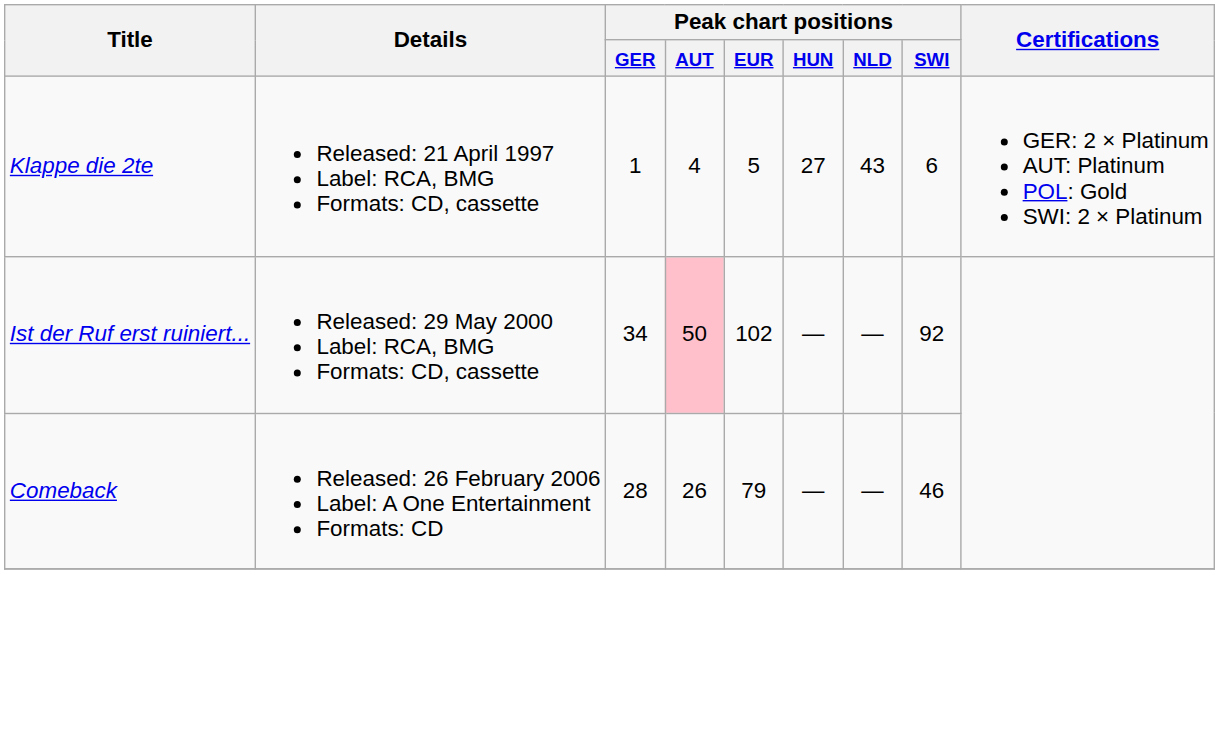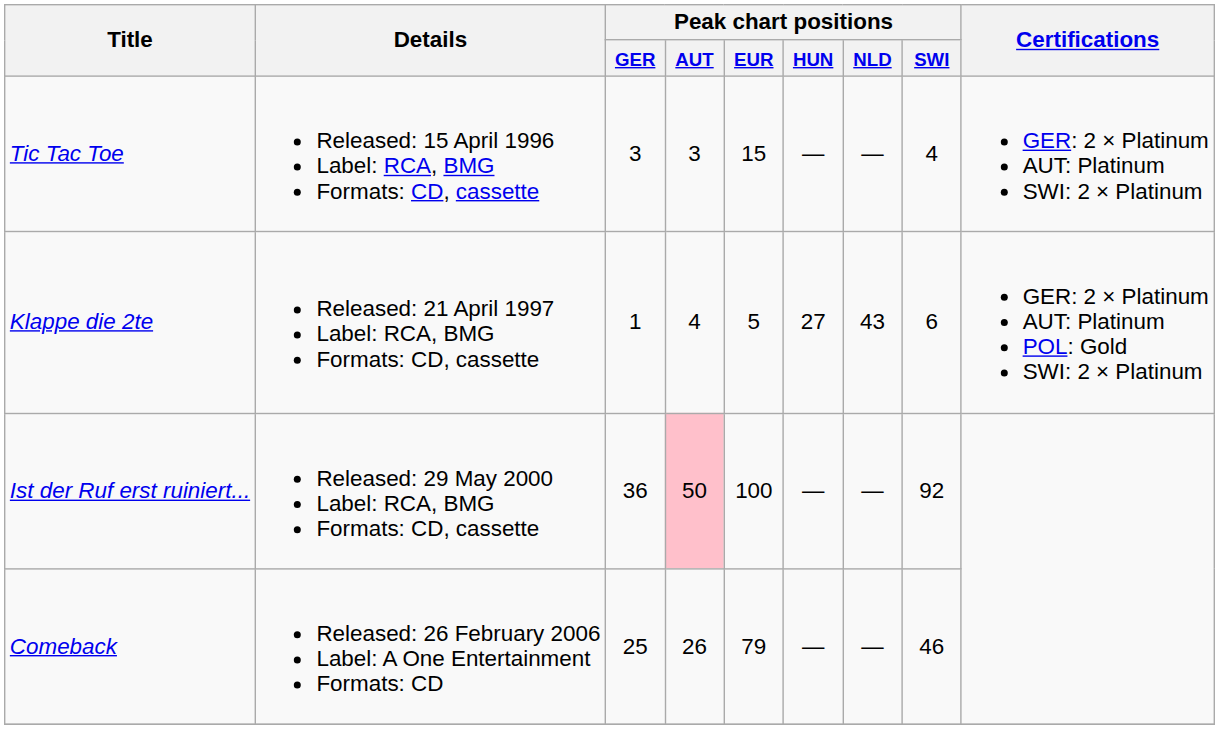 <table class="wikitable">
 <tr>
 <th rowspan="2">Title</th>
 <th rowspan="2">Details</th>
 <th colspan="6">Peak chart positions</th>
 <th rowspan="2"><a href='#'>Certifications</a></th>
 </tr>
 <tr>
 <th width="35"><small><a href='#'>GER</a></small><br></th>
 <th width="35"><small><a href='#'>AUT</a></small><br></th>
 <th width="35"><small><a href='#'>EUR</a></small><br></th>
 <th width="35"><small><a href='#'>HUN</a></small><br></th>
 <th width="35"><small><a href='#'>NLD</a></small><br></th>
 <th width="35"><small><a href='#'>SWI</a></small><br></th>
 </tr>
 <tr>
+<td><em><a href='#'>Tic Tac Toe</a></em></td>
+<td><br><ul><li>Released: 15 April 1996</li><li>Label: <a href='#'>RCA</a>, <a href='#'>BMG</a></li><li>Formats: <a href='#'>CD</a>, <a href='#'>cassette</a></li></ul></td>
+<td align="center">3</td>
+<td align="center">3</td>
+<td align="center">15</td>
+<td align="center">—</td>
+<td align="center">—</td>
+<td align="center">4</td>
+<td><br><ul><li><a href='#'>GER</a>: 2 × Platinum</li><li>AUT: Platinum</li><li>SWI: 2 × Platinum</li></ul></td>
+</tr>
+<tr>
 <td><em><a href='#'>Klappe die 2te</a></em></td>
 <td><br><ul><li>Released: 21 April 1997</li><li>Label: RCA, BMG</li><li>Formats: CD, cassette</li></ul></td>
 <td align="center">1</td>
 <td align="center">4</td>
 <td align="center">5</td>
 <td align="center">27</td>
 <td align="center">43</td>
 <td align="center">6</td>
 <td><br><ul><li>GER: 2 × Platinum</li><li>AUT: Platinum</li><li><a href='#'>POL</a>: Gold</li><li>SWI: 2 × Platinum</li></ul></td>
 </tr>
 <tr>
 <td><em><a href='#'>Ist der Ruf erst ruiniert...</a></em></td>
 <td><br><ul><li>Released: 29 May 2000</li><li>Label: RCA, BMG</li><li>Formats: CD, cassette</li></ul></td>
-<td align="center">34</td>
+<td align="center">36</td>
 <td align="center" style="background: pink;">50</td>
-<td align="center">102</td>
+<td align="center">100</td>
 <td align="center">—</td>
 <td align="center">—</td>
 <td align="center">92</td>
 <td rowspan="2"></td>
 </tr>
 <tr>
 <td><em><a href='#'>Comeback</a></em></td>
 <td><br><ul><li>Released: 26 February 2006</li><li>Label: A One Entertainment</li><li>Formats: CD</li></ul></td>
-<td align="center">28</td>
+<td align="center">25</td>
 <td align="center">26</td>
 <td align="center">79</td>
 <td align="center">—</td>
 <td align="center">—</td>
 <td align="center">46</td>
 </tr>
 <tr>
 </tr>
 </table>
